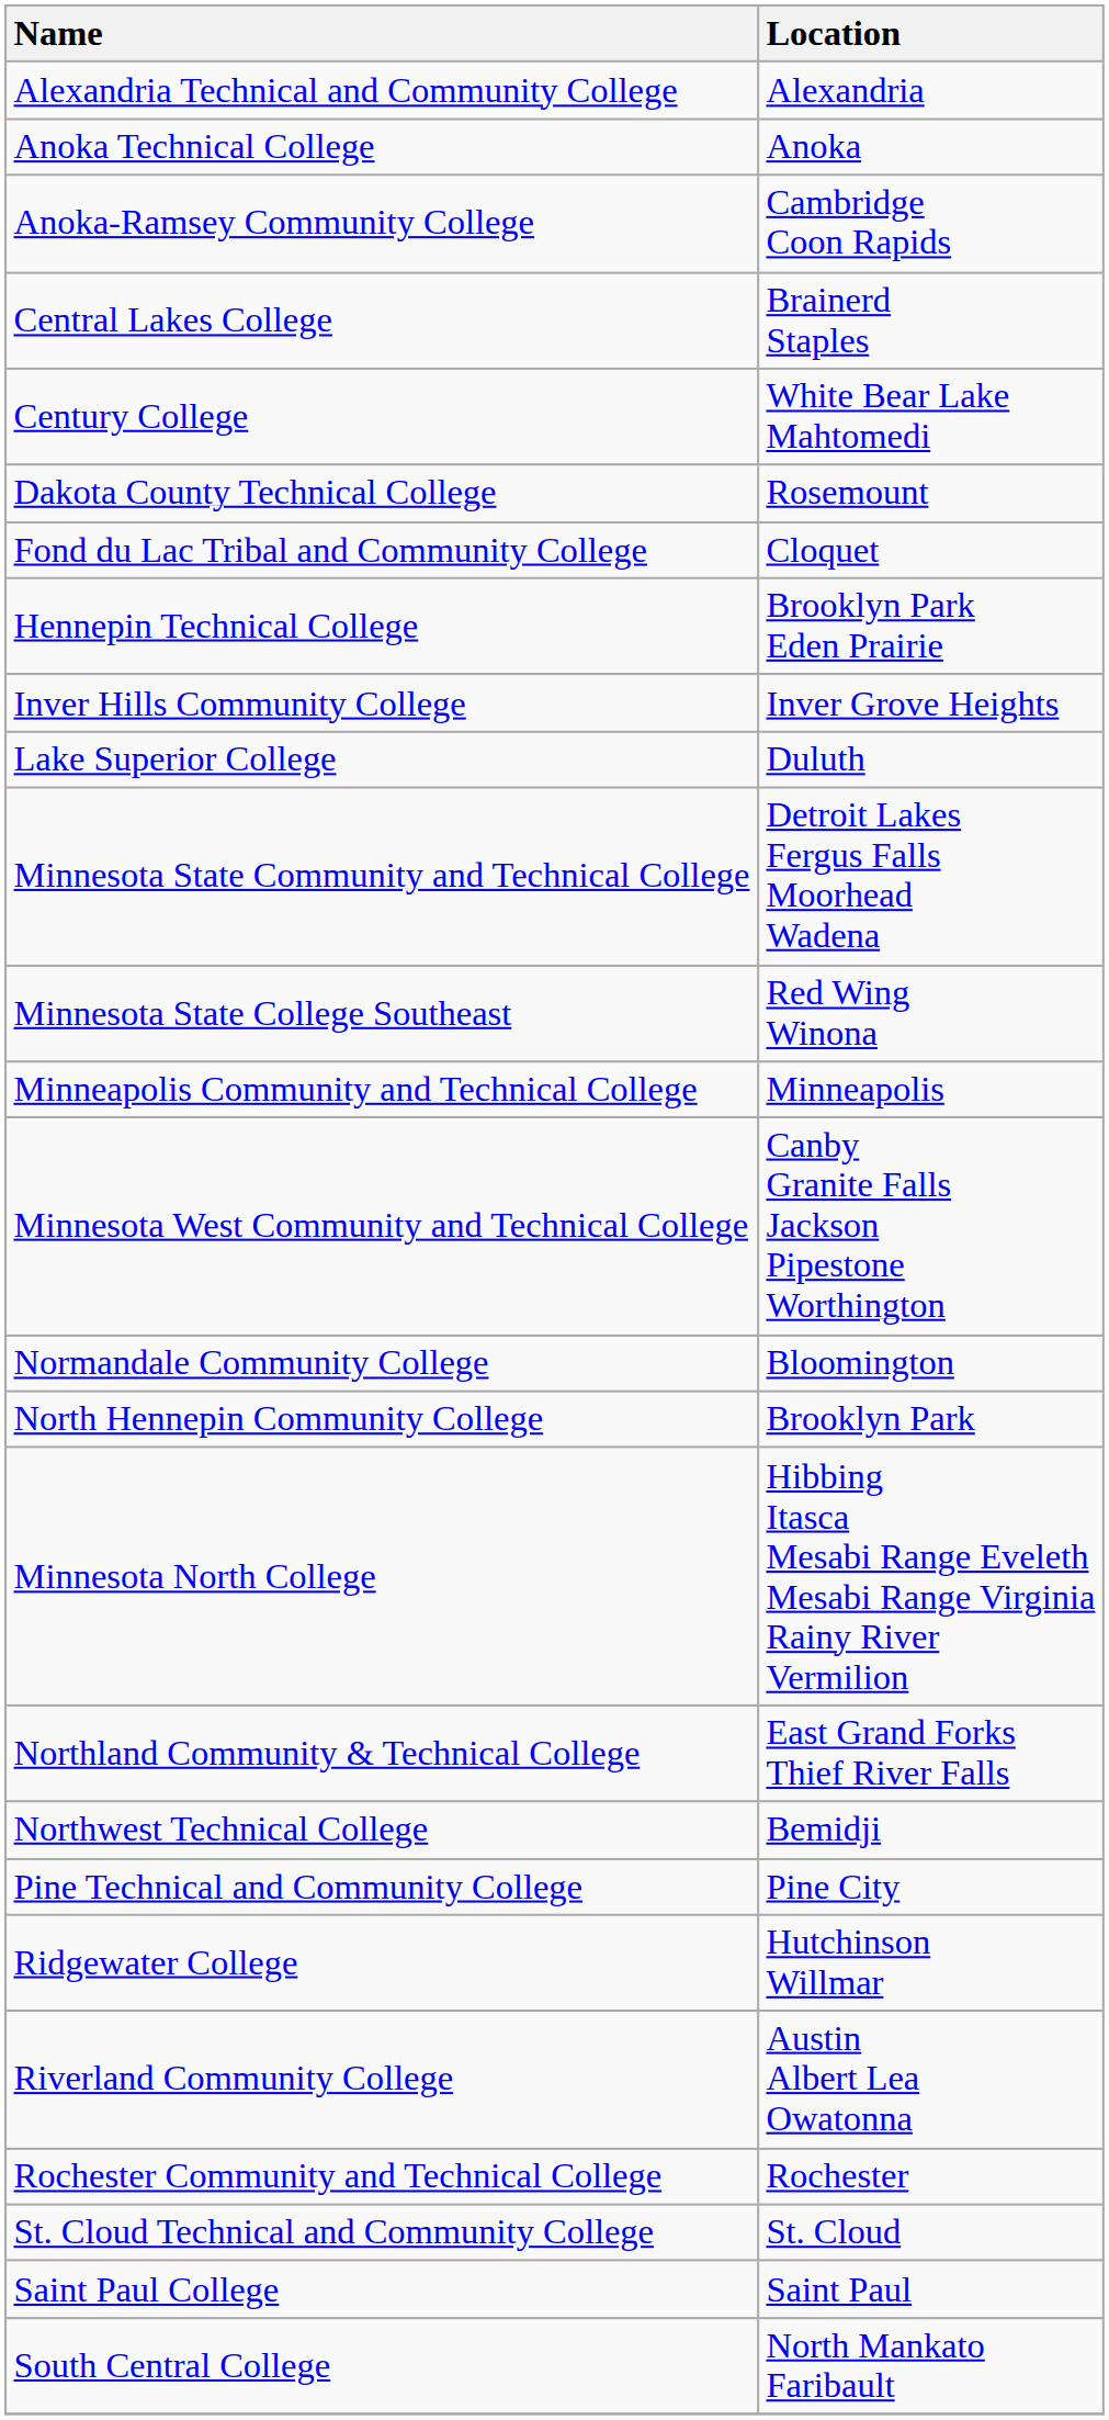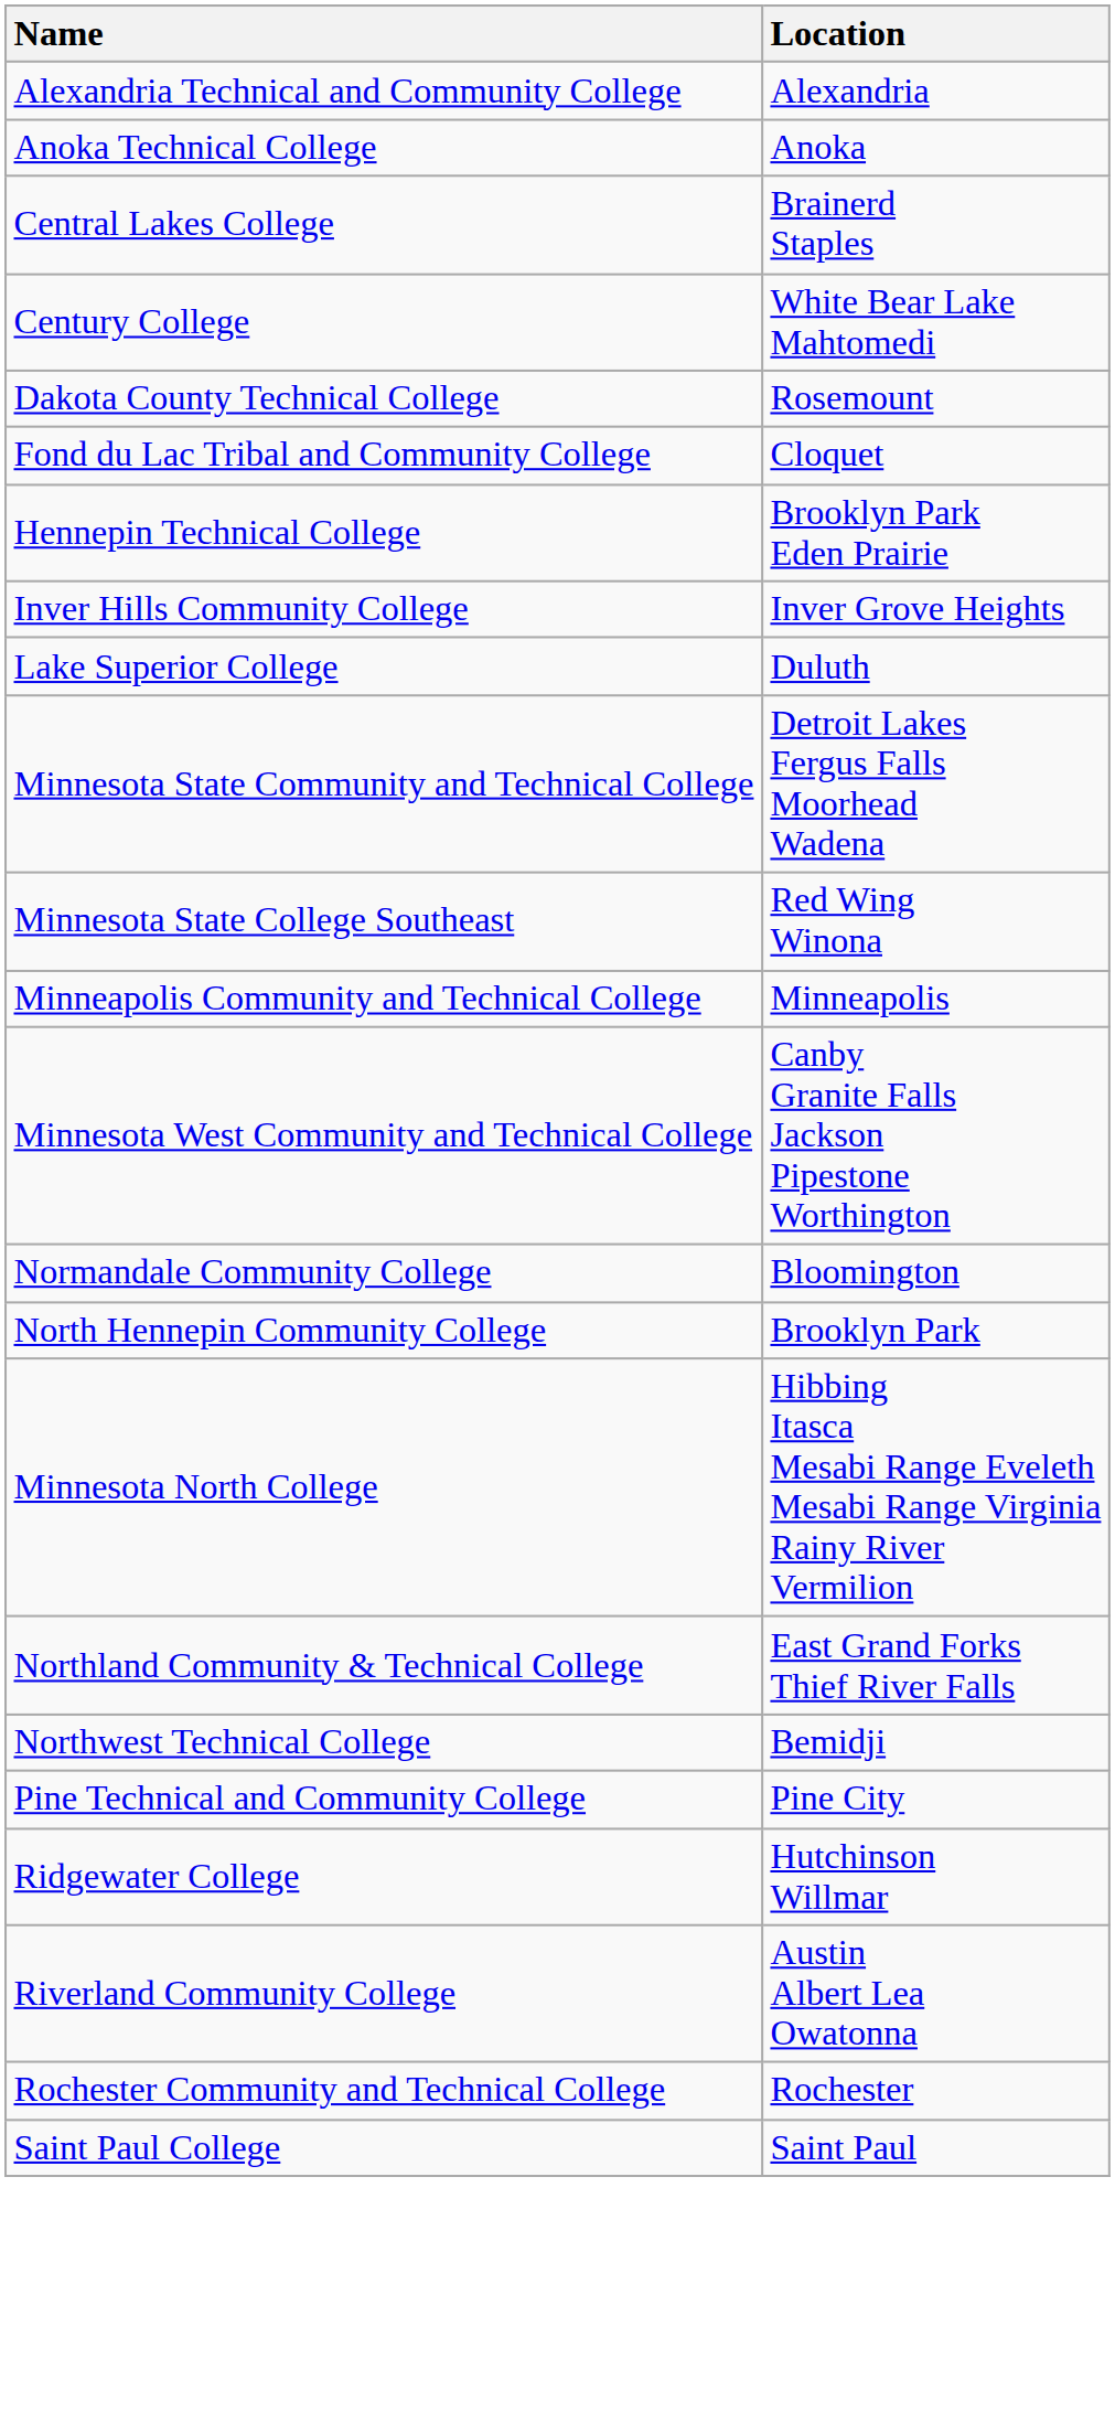 <table class="wikitable sortable">
 <tr>
 <th style="text-align:left;" scope="col">Name</th>
 <th style="text-align:left;" scope="col">Location</th>
 </tr>
 <tr>
 <td><a href='#'>Alexandria Technical and Community College</a></td>
 <td><a href='#'>Alexandria</a></td>
 </tr>
 <tr>
 <td><a href='#'>Anoka Technical College</a></td>
 <td><a href='#'>Anoka</a></td>
-</tr>
-<tr>
-<td><a href='#'>Anoka-Ramsey Community College</a></td>
-<td><a href='#'>Cambridge</a><br><a href='#'>Coon Rapids</a></td>
 </tr>
 <tr>
 <td><a href='#'>Central Lakes College</a></td>
 <td><a href='#'>Brainerd</a><br><a href='#'>Staples</a></td>
 </tr>
 <tr>
 <td><a href='#'>Century College</a></td>
 <td><a href='#'>White Bear Lake</a><br><a href='#'>Mahtomedi</a></td>
 </tr>
 <tr>
 <td><a href='#'>Dakota County Technical College</a></td>
 <td><a href='#'>Rosemount</a></td>
 </tr>
 <tr>
 <td><a href='#'>Fond du Lac Tribal and Community College</a></td>
 <td><a href='#'>Cloquet</a></td>
 </tr>
 <tr>
 <td><a href='#'>Hennepin Technical College</a></td>
 <td><a href='#'>Brooklyn Park</a><br><a href='#'>Eden Prairie</a></td>
 </tr>
 <tr>
 <td><a href='#'>Inver Hills Community College</a></td>
 <td><a href='#'>Inver Grove Heights</a></td>
 </tr>
 <tr>
 <td><a href='#'>Lake Superior College</a></td>
 <td><a href='#'>Duluth</a></td>
 </tr>
 <tr>
 <td><a href='#'>Minnesota State Community and Technical College</a></td>
 <td><a href='#'>Detroit Lakes</a><br><a href='#'>Fergus Falls</a><br><a href='#'>Moorhead</a><br><a href='#'>Wadena</a></td>
 </tr>
 <tr>
 <td><a href='#'>Minnesota State College Southeast</a></td>
 <td><a href='#'>Red Wing</a><br><a href='#'>Winona</a></td>
 </tr>
 <tr>
 <td><a href='#'>Minneapolis Community and Technical College</a></td>
 <td><a href='#'>Minneapolis</a></td>
 </tr>
 <tr>
 <td><a href='#'>Minnesota West Community and Technical College</a></td>
 <td><a href='#'>Canby</a><br><a href='#'>Granite Falls</a><br><a href='#'>Jackson</a><br><a href='#'>Pipestone</a><br><a href='#'>Worthington</a></td>
 </tr>
 <tr>
 <td><a href='#'>Normandale Community College</a></td>
 <td><a href='#'>Bloomington</a></td>
 </tr>
 <tr>
 <td><a href='#'>North Hennepin Community College</a></td>
 <td><a href='#'>Brooklyn Park</a></td>
 </tr>
 <tr>
 <td><a href='#'>Minnesota North College</a></td>
 <td><a href='#'>Hibbing</a><br><a href='#'>Itasca</a><br><a href='#'>Mesabi Range Eveleth</a><br><a href='#'>Mesabi Range Virginia</a><br><a href='#'>Rainy River</a><br><a href='#'>Vermilion</a></td>
 </tr>
 <tr>
 <td><a href='#'>Northland Community & Technical College</a></td>
 <td><a href='#'>East Grand Forks</a><br><a href='#'>Thief River Falls</a></td>
 </tr>
 <tr>
 <td><a href='#'>Northwest Technical College</a></td>
 <td><a href='#'>Bemidji</a></td>
 </tr>
 <tr>
 <td><a href='#'>Pine Technical and Community College</a></td>
 <td><a href='#'>Pine City</a></td>
 </tr>
 <tr>
 <td><a href='#'>Ridgewater College</a></td>
 <td><a href='#'>Hutchinson</a><br><a href='#'>Willmar</a></td>
 </tr>
 <tr>
 <td><a href='#'>Riverland Community College</a></td>
 <td><a href='#'>Austin</a><br><a href='#'>Albert Lea</a><br><a href='#'>Owatonna</a></td>
 </tr>
 <tr>
 <td><a href='#'>Rochester Community and Technical College</a></td>
 <td><a href='#'>Rochester</a></td>
 </tr>
 <tr>
-<td><a href='#'>St. Cloud Technical and Community College</a></td>
-<td><a href='#'>St. Cloud</a></td>
-</tr>
-<tr>
 <td><a href='#'>Saint Paul College</a></td>
 <td><a href='#'>Saint Paul</a></td>
 </tr>
 <tr>
-<td><a href='#'>South Central College</a></td>
-<td><a href='#'>North Mankato</a><br><a href='#'>Faribault</a></td>
-</tr>
-<tr>
 </tr>
 </table>
